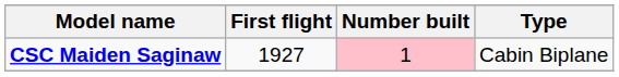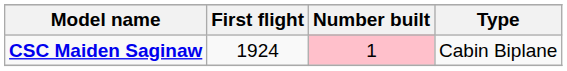 <table class="wikitable" align=center style="font-size:90%;">
 <tr>
 </tr>
 <tr style="background:#efefef;">
 <th>Model name</th>
 <th>First flight</th>
 <th>Number built</th>
 <th>Type</th>
 </tr>
 <tr>
 <td align=left><strong><a href='#'>CSC Maiden Saginaw</a></strong></td>
-<td align=center>1927</td>
+<td align=center>1924</td>
 <td align=center style="background: pink;">1</td>
 <td align=left>Cabin Biplane</td>
 </tr>
 <tr>
 </tr>
 </table>
